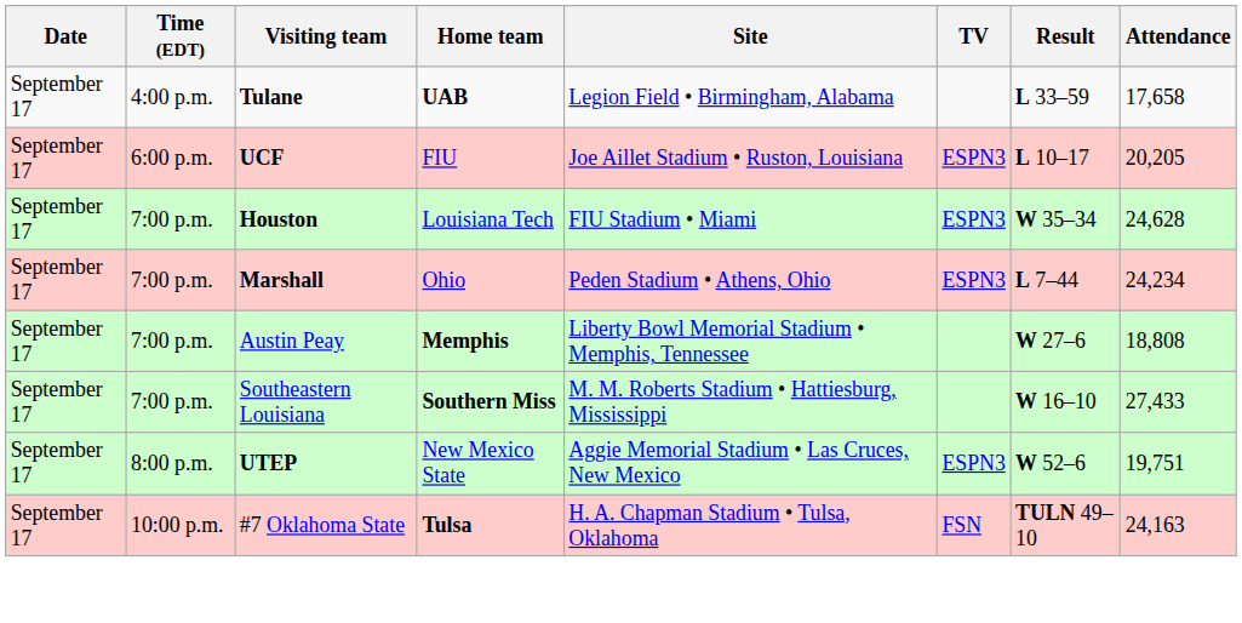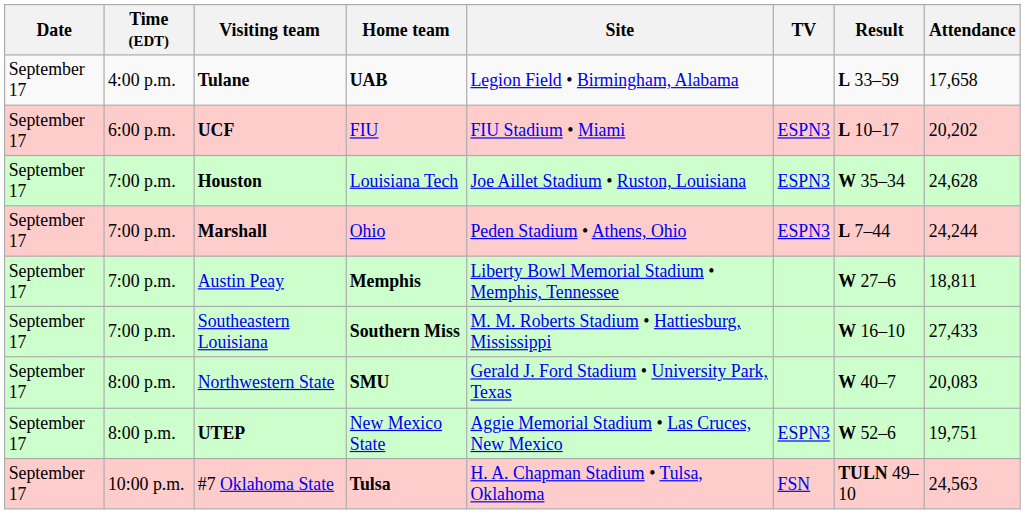 <table class="wikitable" style="font-size:95%;">
 <tr>
 <th>Date</th>
 <th>Time <small>(EDT)</small></th>
 <th>Visiting team</th>
 <th>Home team</th>
 <th>Site</th>
 <th>TV</th>
 <th>Result</th>
 <th>Attendance</th>
 </tr>
 <tr bgcolor=>
 <td>September 17</td>
 <td>4:00 p.m.</td>
 <td><strong>Tulane</strong></td>
 <td><strong>UAB</strong></td>
 <td><a href='#'>Legion Field</a> • <a href='#'>Birmingham, Alabama</a></td>
 <td></td>
 <td><strong>L</strong> 33–59</td>
 <td>17,658</td>
 </tr>
 <tr bgcolor=#ffcccc>
 <td>September 17</td>
 <td>6:00 p.m.</td>
 <td><strong>UCF</strong></td>
 <td><a href='#'>FIU</a></td>
-<td><a href='#'>Joe Aillet Stadium</a> • <a href='#'>Ruston, Louisiana</a></td>
+<td><a href='#'>FIU Stadium</a> • <a href='#'>Miami</a></td>
 <td><a href='#'>ESPN3</a></td>
 <td><strong>L</strong> 10–17</td>
-<td>20,205</td>
+<td>20,202</td>
 </tr>
 <tr bgcolor=#ccffcc>
 <td>September 17</td>
 <td>7:00 p.m.</td>
 <td><strong>Houston</strong></td>
 <td><a href='#'>Louisiana Tech</a></td>
-<td><a href='#'>FIU Stadium</a> • <a href='#'>Miami</a></td>
+<td><a href='#'>Joe Aillet Stadium</a> • <a href='#'>Ruston, Louisiana</a></td>
 <td><a href='#'>ESPN3</a></td>
 <td><strong>W</strong> 35–34</td>
 <td>24,628</td>
 </tr>
 <tr bgcolor=#ffcccc>
 <td>September 17</td>
 <td>7:00 p.m.</td>
 <td><strong>Marshall</strong></td>
 <td><a href='#'>Ohio</a></td>
 <td><a href='#'>Peden Stadium</a> • <a href='#'>Athens, Ohio</a></td>
 <td><a href='#'>ESPN3</a></td>
 <td><strong>L</strong> 7–44</td>
-<td>24,234</td>
+<td>24,244</td>
 </tr>
 <tr bgcolor=#ccffcc>
 <td>September 17</td>
 <td>7:00 p.m.</td>
 <td><a href='#'>Austin Peay</a></td>
 <td><strong>Memphis</strong></td>
 <td><a href='#'>Liberty Bowl Memorial Stadium</a> • <a href='#'>Memphis, Tennessee</a></td>
 <td></td>
 <td><strong>W</strong> 27–6</td>
-<td>18,808</td>
+<td>18,811</td>
 </tr>
 <tr bgcolor=#ccffcc>
 <td>September 17</td>
 <td>7:00 p.m.</td>
 <td><a href='#'>Southeastern Louisiana</a></td>
 <td><strong>Southern Miss</strong></td>
 <td><a href='#'>M. M. Roberts Stadium</a> • <a href='#'>Hattiesburg, Mississippi</a></td>
 <td></td>
 <td><strong>W</strong> 16–10</td>
 <td>27,433</td>
+</tr>
+<tr bgcolor=#ccffcc>
+<td>September 17</td>
+<td>8:00 p.m.</td>
+<td><a href='#'>Northwestern State</a></td>
+<td><strong>SMU</strong></td>
+<td><a href='#'>Gerald J. Ford Stadium</a> • <a href='#'>University Park, Texas</a></td>
+<td></td>
+<td><strong>W</strong> 40–7</td>
+<td>20,083</td>
 </tr>
 <tr bgcolor=#ccffcc>
 <td>September 17</td>
 <td>8:00 p.m.</td>
 <td><strong>UTEP</strong></td>
 <td><a href='#'>New Mexico State</a></td>
 <td><a href='#'>Aggie Memorial Stadium</a> • <a href='#'>Las Cruces, New Mexico</a></td>
 <td><a href='#'>ESPN3</a></td>
 <td><strong>W</strong> 52–6</td>
 <td>19,751</td>
 </tr>
 <tr bgcolor=#ffcccc>
 <td>September 17</td>
 <td>10:00 p.m.</td>
 <td>#7 <a href='#'>Oklahoma State</a></td>
 <td><strong>Tulsa</strong></td>
 <td><a href='#'>H. A. Chapman Stadium</a> • <a href='#'>Tulsa, Oklahoma</a></td>
 <td><a href='#'>FSN</a></td>
 <td><strong>TULN</strong> 49–10</td>
-<td>24,163</td>
+<td>24,563</td>
 </tr>
 </table>
